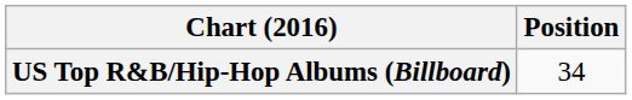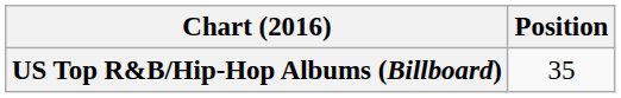 <table class="wikitable plainrowheaders" style="text-align:center">
 <tr>
 <th scope="col">Chart (2016)</th>
 <th scope="col">Position</th>
 </tr>
 <tr>
 <th scope="row">US Top R&B/Hip-Hop Albums (<em>Billboard</em>)</th>
-<td>34</td>
+<td>35</td>
 </tr>
 </table>
